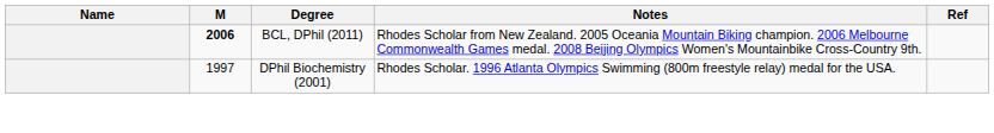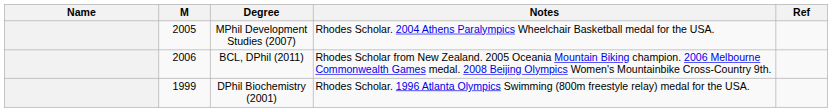 <table class="wikitable sortable">
 <tr>
 <th scope="column" width="15%">Name</th>
 <th scope="column" width="5%">M</th>
 <th scope="column" width="10%" class="unsortable">Degree</th>
 <th scope="column" width="45%" class="unsortable">Notes</th>
 <th scope="column" width="5%" class="unsortable">Ref</th>
 </tr>
 <tr valign="top">
 <th scope="row"></th>
-<td align="center"><strong>2006</strong></td>
+<td align="center">2005</td>
+<td align="center">MPhil Development Studies (2007)</td>
+<td>Rhodes Scholar. <a href='#'>2004 Athens Paralympics</a> Wheelchair Basketball  medal for the USA.</td>
+<td align="center"></td>
+</tr>
+<tr valign="top">
+<th scope="row"></th>
+<td align="center">2006</td>
 <td align="center">BCL, DPhil (2011)</td>
 <td>Rhodes Scholar from New Zealand. 2005 Oceania <a href='#'>Mountain Biking</a> champion. <a href='#'>2006 Melbourne Commonwealth Games</a>  medal. <a href='#'>2008 Beijing Olympics</a> Women's Mountainbike Cross-Country 9th.</td>
 <td align="center"></td>
 </tr>
 <tr valign="top">
 <th scope="row"></th>
-<td align="center">1997</td>
+<td align="center">1999</td>
 <td align="center">DPhil Biochemistry (2001)</td>
 <td>Rhodes Scholar. <a href='#'>1996 Atlanta Olympics</a> Swimming (800m freestyle relay)  medal for the USA.</td>
 <td align="center"></td>
 </tr>
 </table>
